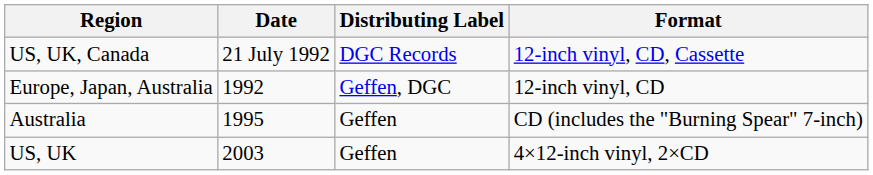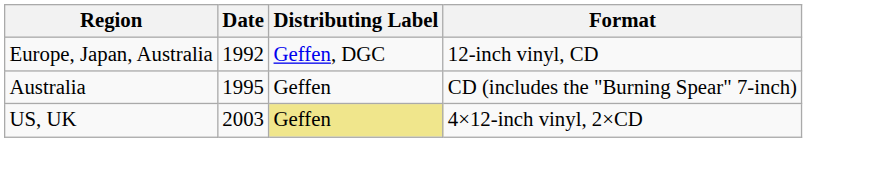 <table class="wikitable">
 <tr>
 <th>Region</th>
 <th>Date</th>
 <th>Distributing Label</th>
 <th>Format</th>
-</tr>
-<tr>
-<td>US, UK, Canada</td>
-<td>21 July 1992</td>
-<td><a href='#'>DGC Records</a></td>
-<td><a href='#'>12-inch vinyl</a>, <a href='#'>CD</a>, <a href='#'>Cassette</a></td>
 </tr>
 <tr>
 <td>Europe, Japan, Australia</td>
 <td>1992</td>
 <td><a href='#'>Geffen</a>, DGC</td>
 <td>12-inch vinyl, CD</td>
 </tr>
 <tr>
 <td>Australia</td>
 <td>1995</td>
 <td>Geffen</td>
 <td>CD (includes the "Burning Spear" 7-inch)</td>
 </tr>
 <tr>
 <td>US, UK</td>
 <td>2003</td>
-<td>Geffen</td>
+<td style="background: khaki;">Geffen</td>
 <td>4×12-inch vinyl, 2×CD</td>
 </tr>
 </table>
